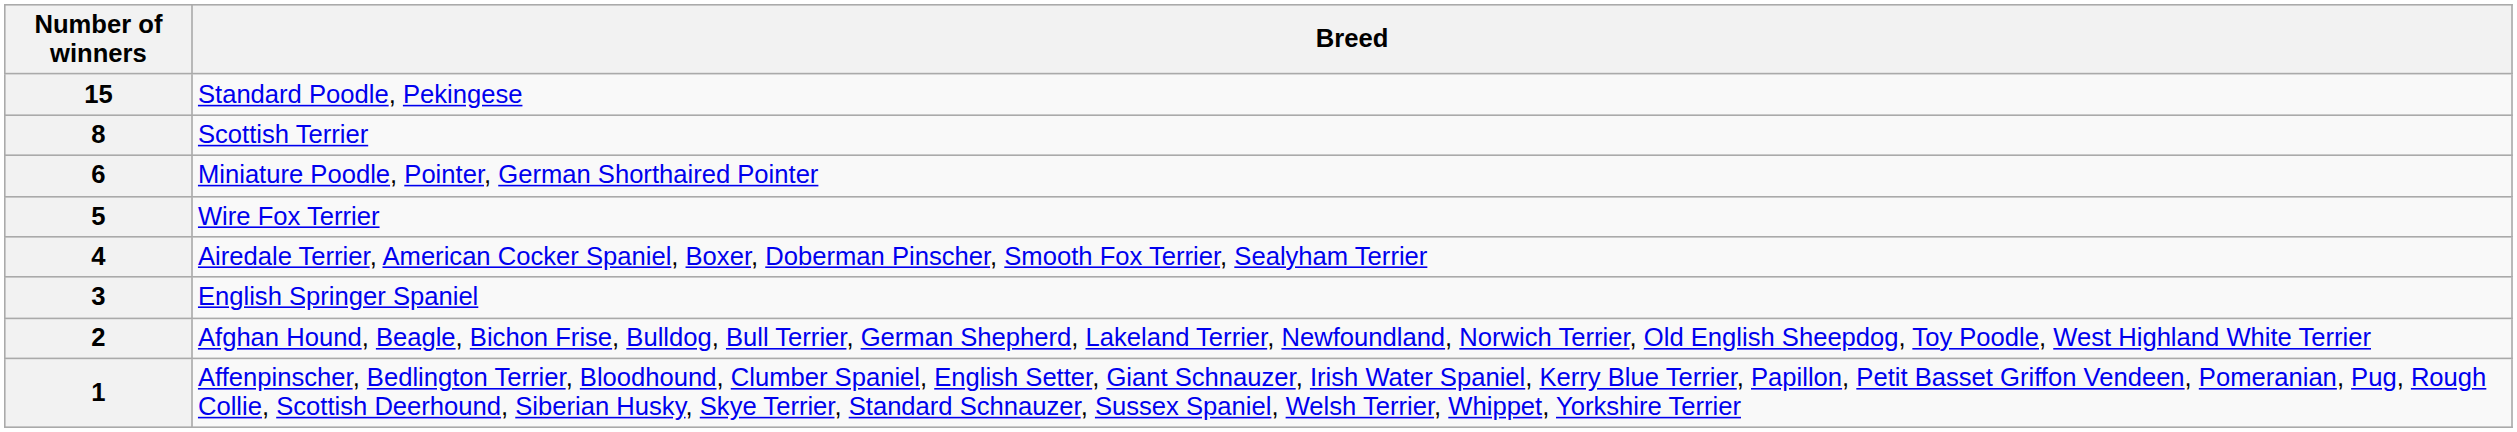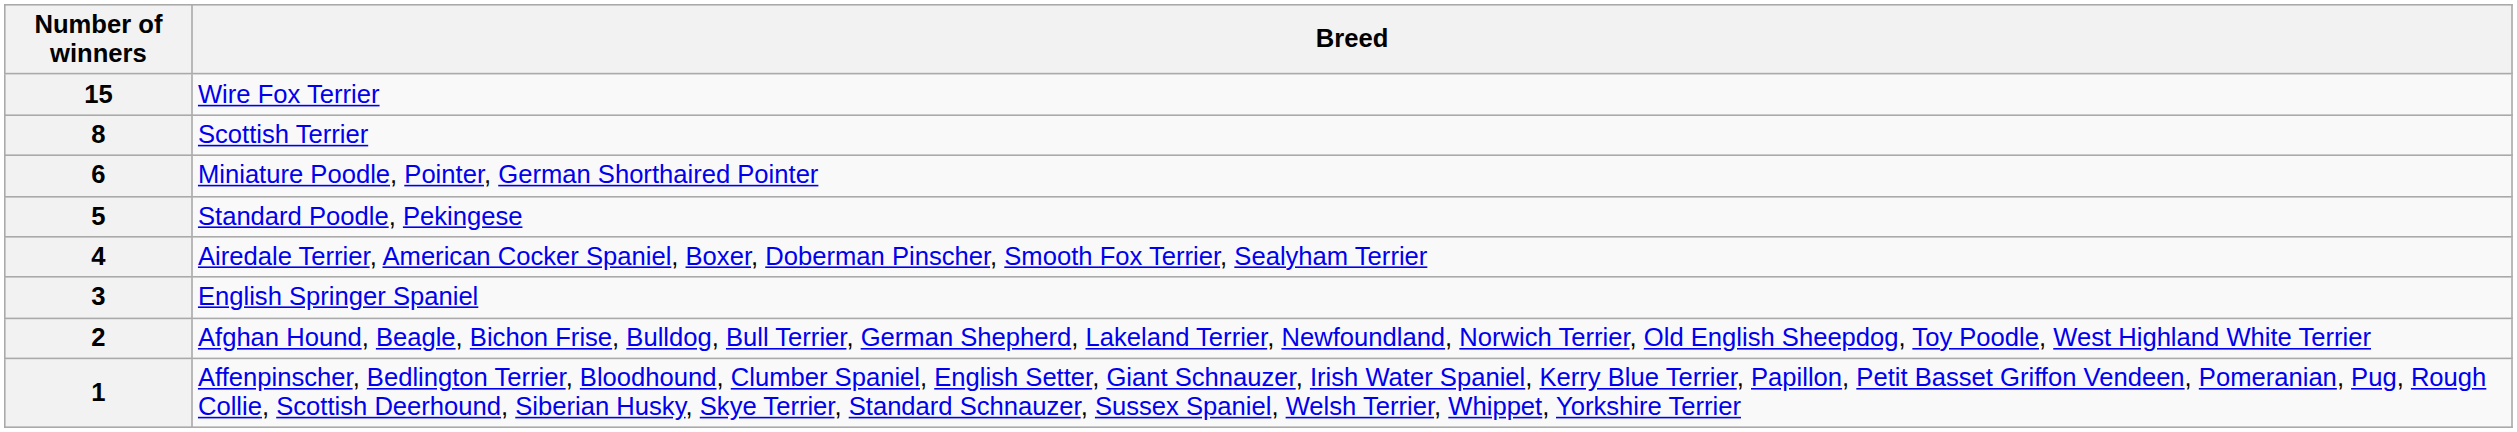 <table class="wikitable sortable">
 <tr>
 <th scope="col">Number of winners</th>
 <th class="unsortable" scope="col">Breed</th>
 </tr>
 <tr>
 <th style="text-align: center;" scope="row">15</th>
-<td><a href='#'>Standard Poodle</a>, <a href='#'>Pekingese</a></td>
+<td><a href='#'>Wire Fox Terrier</a></td>
 </tr>
 <tr>
 <th style="text-align: center;" scope="row">8</th>
 <td><a href='#'>Scottish Terrier</a></td>
 </tr>
 <tr>
 <th style="text-align: center;" scope="row">6</th>
 <td><a href='#'>Miniature Poodle</a>, <a href='#'>Pointer</a>, <a href='#'>German Shorthaired Pointer</a></td>
 </tr>
 <tr>
 <th style="text-align: center;" scope="row">5</th>
-<td><a href='#'>Wire Fox Terrier</a></td>
+<td><a href='#'>Standard Poodle</a>, <a href='#'>Pekingese</a></td>
 </tr>
 <tr>
 <th style="text-align: center;" scope="row">4</th>
 <td><a href='#'>Airedale Terrier</a>, <a href='#'>American Cocker Spaniel</a>, <a href='#'>Boxer</a>, <a href='#'>Doberman Pinscher</a>, <a href='#'>Smooth Fox Terrier</a>, <a href='#'>Sealyham Terrier</a></td>
 </tr>
 <tr>
 <th style="text-align: center;" scope="row">3</th>
 <td><a href='#'>English Springer Spaniel</a></td>
 </tr>
 <tr>
 <th style="text-align: center;" scope="row">2</th>
 <td><a href='#'>Afghan Hound</a>, <a href='#'>Beagle</a>, <a href='#'>Bichon Frise</a>, <a href='#'>Bulldog</a>, <a href='#'>Bull Terrier</a>, <a href='#'>German Shepherd</a>, <a href='#'>Lakeland Terrier</a>, <a href='#'>Newfoundland</a>, <a href='#'>Norwich Terrier</a>, <a href='#'>Old English Sheepdog</a>, <a href='#'>Toy Poodle</a>, <a href='#'>West Highland White Terrier</a></td>
 </tr>
 <tr>
 <th style="text-align: center;" scope="row">1</th>
 <td><a href='#'>Affenpinscher</a>, <a href='#'>Bedlington Terrier</a>, <a href='#'>Bloodhound</a>, <a href='#'>Clumber Spaniel</a>, <a href='#'>English Setter</a>, <a href='#'>Giant Schnauzer</a>, <a href='#'>Irish Water Spaniel</a>, <a href='#'>Kerry Blue Terrier</a>, <a href='#'>Papillon</a>, <a href='#'>Petit Basset Griffon Vendeen</a>, <a href='#'>Pomeranian</a>, <a href='#'>Pug</a>, <a href='#'>Rough Collie</a>, <a href='#'>Scottish Deerhound</a>, <a href='#'>Siberian Husky</a>, <a href='#'>Skye Terrier</a>, <a href='#'>Standard Schnauzer</a>, <a href='#'>Sussex Spaniel</a>, <a href='#'>Welsh Terrier</a>, <a href='#'>Whippet</a>, <a href='#'>Yorkshire Terrier</a></td>
 </tr>
 </table>
